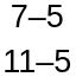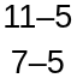 <table style="text-align:center">
 <tr>
 <th width=200></th>
 <th width=100></th>
 <th width=200></th>
 </tr>
 <tr>
 <td align=right><strong></strong></td>
-<td>7–5</td>
+<td>11–5</td>
 <td align=left></td>
 </tr>
 <tr>
 <td align=right><strong></strong></td>
-<td>11–5</td>
+<td>7–5</td>
 <td align=left></td>
 </tr>
 </table>
